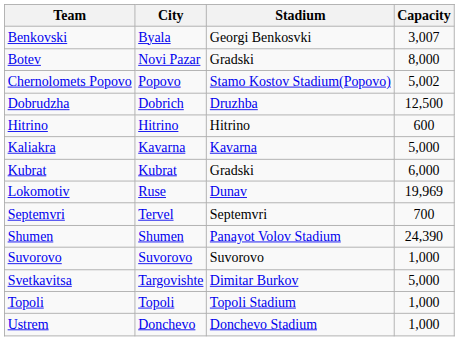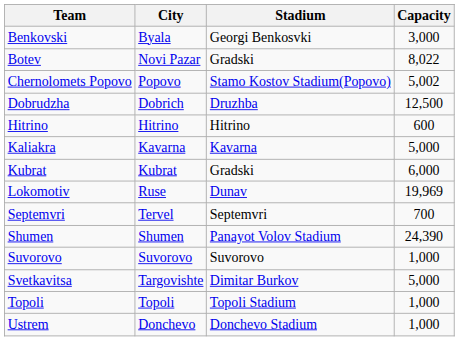 <table class="wikitable sortable">
 <tr>
 <th>Team</th>
 <th>City</th>
 <th>Stadium</th>
 <th>Capacity</th>
 </tr>
 <tr>
 <td><a href='#'>Benkovski</a></td>
 <td><a href='#'>Byala</a></td>
 <td>Georgi Benkosvki</td>
-<td align=center>3,007</td>
+<td align=center>3,000</td>
 </tr>
 <tr>
 <td><a href='#'>Botev</a></td>
 <td><a href='#'>Novi Pazar</a></td>
 <td>Gradski</td>
-<td align=center>8,000</td>
+<td align=center>8,022</td>
 </tr>
 <tr>
 <td><a href='#'>Chernolomets Popovo</a></td>
 <td><a href='#'>Popovo</a></td>
 <td><a href='#'>Stamo Kostov Stadium(Popovo)</a></td>
 <td align=center>5,002</td>
 </tr>
 <tr>
 <td><a href='#'>Dobrudzha</a></td>
 <td><a href='#'>Dobrich</a></td>
 <td><a href='#'>Druzhba</a></td>
 <td align=center>12,500</td>
 </tr>
 <tr>
 <td><a href='#'>Hitrino</a></td>
 <td><a href='#'>Hitrino</a></td>
 <td>Hitrino</td>
 <td align=center>600</td>
 </tr>
 <tr>
 <td><a href='#'>Kaliakra</a></td>
 <td><a href='#'>Kavarna</a></td>
 <td><a href='#'>Kavarna</a></td>
 <td align=center>5,000</td>
 </tr>
 <tr>
 <td><a href='#'>Kubrat</a></td>
 <td><a href='#'>Kubrat</a></td>
 <td>Gradski</td>
 <td align="center">6,000</td>
 </tr>
 <tr>
 <td><a href='#'>Lokomotiv</a></td>
 <td><a href='#'>Ruse</a></td>
 <td><a href='#'>Dunav</a></td>
 <td align=center>19,969</td>
 </tr>
 <tr>
 <td><a href='#'>Septemvri</a></td>
 <td><a href='#'>Tervel</a></td>
 <td>Septemvri</td>
 <td align="center">700</td>
 </tr>
 <tr>
 <td><a href='#'>Shumen</a></td>
 <td><a href='#'>Shumen</a></td>
 <td><a href='#'>Panayot Volov Stadium</a></td>
 <td align=center>24,390</td>
 </tr>
 <tr>
 <td><a href='#'>Suvorovo</a></td>
 <td><a href='#'>Suvorovo</a></td>
 <td>Suvorovo</td>
 <td align=center>1,000</td>
 </tr>
 <tr>
 <td><a href='#'>Svetkavitsa</a></td>
 <td><a href='#'>Targovishte</a></td>
 <td><a href='#'>Dimitar Burkov</a></td>
 <td align=center>5,000</td>
 </tr>
 <tr>
 <td><a href='#'>Topoli</a></td>
 <td><a href='#'>Topoli</a></td>
 <td><a href='#'>Topoli Stadium</a></td>
 <td align=center>1,000</td>
 </tr>
 <tr>
 <td><a href='#'>Ustrem</a></td>
 <td><a href='#'>Donchevo</a></td>
 <td><a href='#'>Donchevo Stadium</a></td>
 <td align=center>1,000</td>
 </tr>
 </table>
